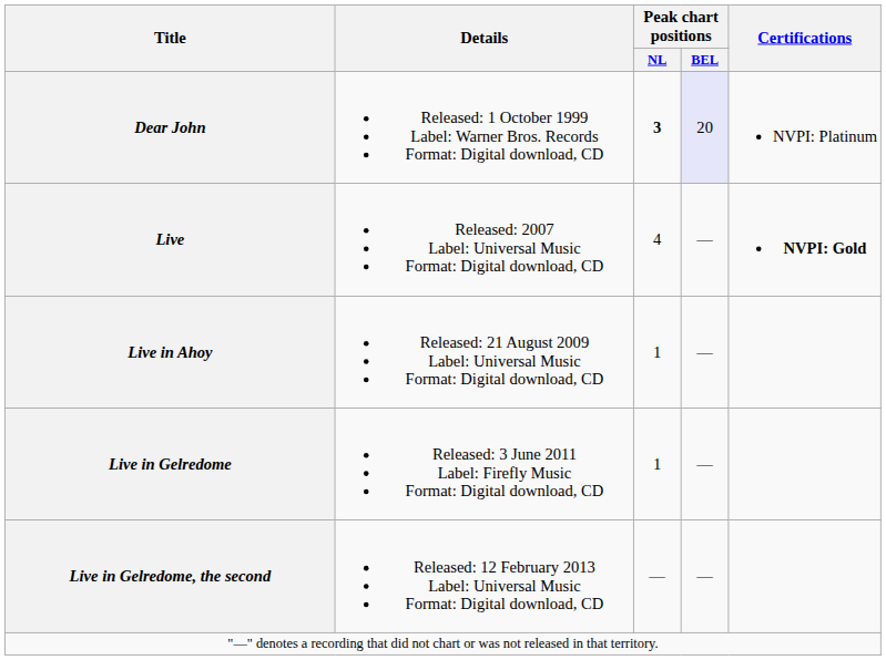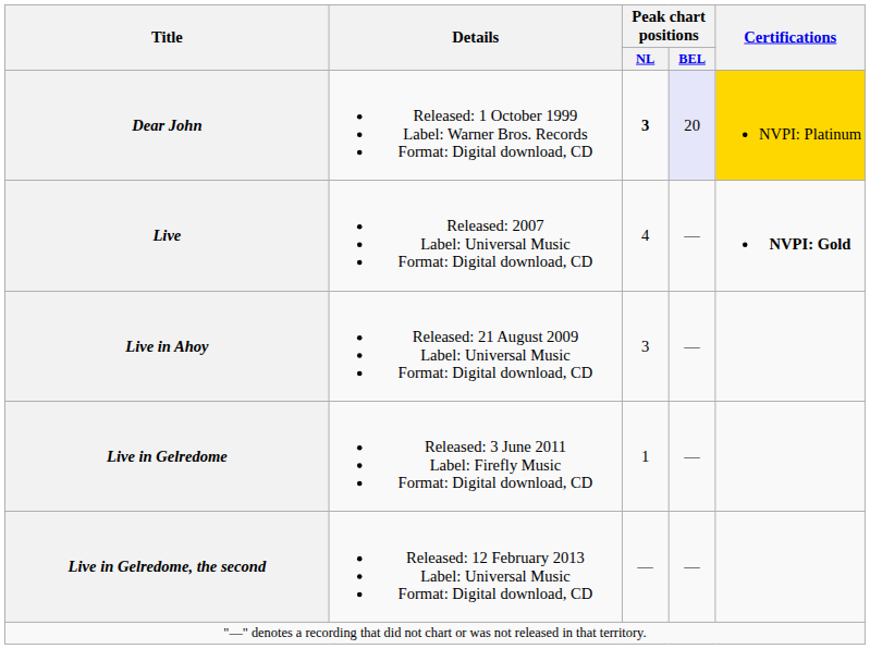 <table class="wikitable plainrowheaders" style="text-align:center;" border="1">
 <tr>
 <th scope="col" rowspan="2" style="width:20em;">Title</th>
 <th scope="col" rowspan="2" style="width:18em;">Details</th>
 <th scope="col" colspan="2">Peak chart positions</th>
 <th scope="col" rowspan="2"><a href='#'>Certifications</a></th>
 </tr>
 <tr>
 <th scope="col" style="width:3em;font-size:85%;"><a href='#'>NL</a><br></th>
 <th scope="col" style="width:3em;font-size:85%;"><a href='#'>BEL</a><br></th>
 </tr>
 <tr>
 <th scope="row"><em>Dear John</em></th>
 <td><br><ul><li>Released: 1 October 1999</li><li>Label: Warner Bros. Records</li><li>Format: Digital download, CD</li></ul></td>
 <td><strong>3</strong></td>
 <td style="background: lavender;">20</td>
-<td><br><ul><li>NVPI: Platinum</li></ul></td>
+<td style="background: gold;"><br><ul><li>NVPI: Platinum</li></ul></td>
 </tr>
 <tr>
 <th scope="row"><em>Live</em></th>
 <td><br><ul><li>Released: 2007</li><li>Label: Universal Music</li><li>Format: Digital download, CD</li></ul></td>
 <td>4</td>
 <td>—</td>
 <td><strong><br><ul><li>NVPI: Gold</li></ul></strong></td>
 </tr>
 <tr>
 <th scope="row"><em>Live in Ahoy</em></th>
 <td><br><ul><li>Released: 21 August 2009</li><li>Label: Universal Music</li><li>Format: Digital download, CD</li></ul></td>
-<td>1</td>
+<td>3</td>
 <td>—</td>
 <td></td>
 </tr>
 <tr>
 <th scope="row"><em>Live in Gelredome</em></th>
 <td><br><ul><li>Released: 3 June 2011</li><li>Label: Firefly Music</li><li>Format: Digital download, CD</li></ul></td>
 <td>1</td>
 <td>—</td>
 <td></td>
 </tr>
 <tr>
 <th scope="row"><em>Live in Gelredome, the second</em></th>
 <td><br><ul><li>Released: 12 February 2013</li><li>Label: Universal Music</li><li>Format: Digital download, CD</li></ul></td>
 <td>—</td>
 <td>—</td>
 <td></td>
 </tr>
 <tr>
 <td colspan="14" style="font-size:85%">"—" denotes a recording that did not chart or was not released in that territory.</td>
 </tr>
 </table>
